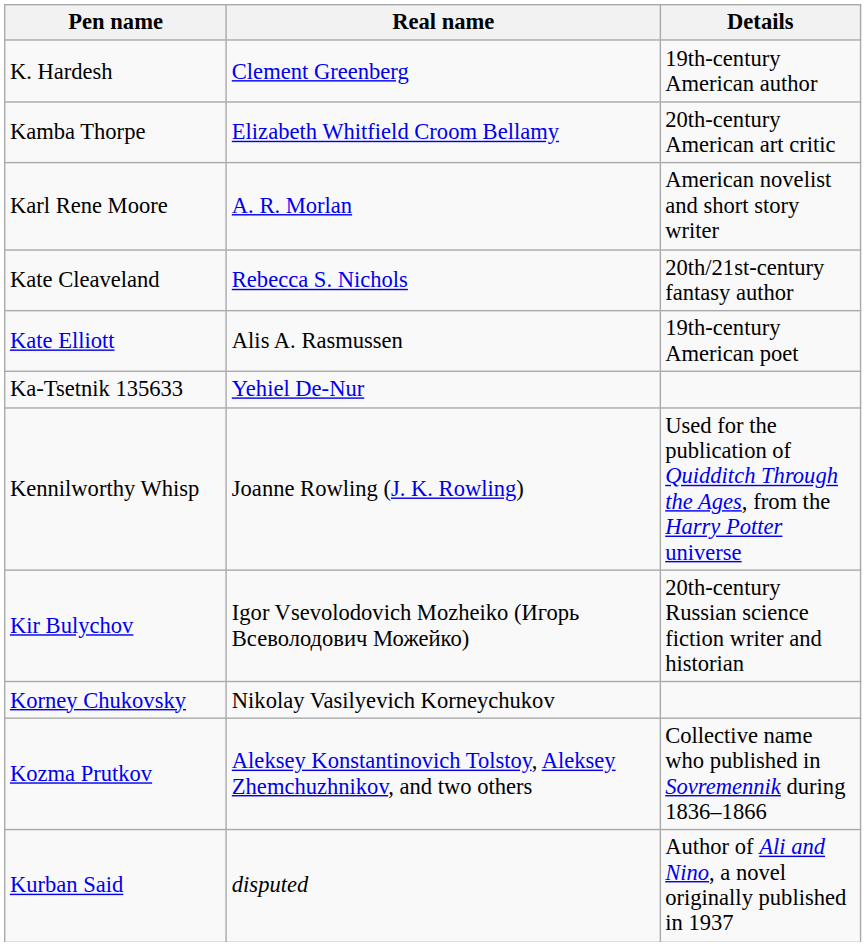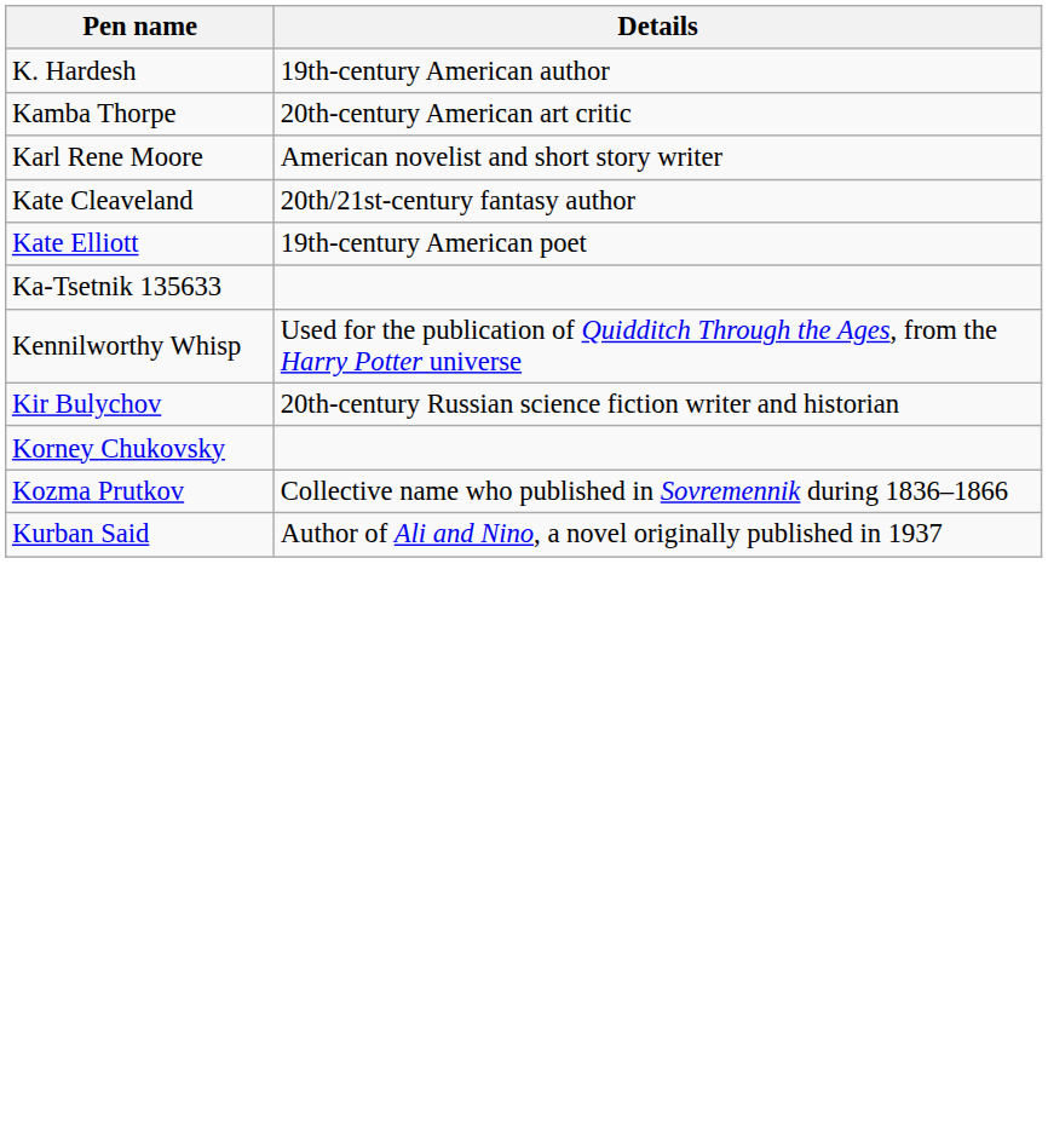 <table class="wikitable sortable">
 <tr>
 <th style="width:150px;">Pen name</th>
-<th style="width:300px;">Real name</th>
 <th class=unsortable>Details</th>
 </tr>
 <tr>
 <td>K. Hardesh</td>
-<td><a href='#'>Clement Greenberg</a></td>
 <td>19th-century American author</td>
 </tr>
 <tr>
 <td>Kamba Thorpe</td>
-<td><a href='#'>Elizabeth Whitfield Croom Bellamy</a></td>
 <td>20th-century American art critic</td>
 </tr>
 <tr>
 <td>Karl Rene Moore</td>
-<td><a href='#'>A. R. Morlan</a></td>
 <td>American novelist and short story writer</td>
 </tr>
 <tr>
 <td>Kate Cleaveland</td>
-<td><a href='#'>Rebecca S. Nichols</a></td>
 <td>20th/21st-century fantasy author</td>
 </tr>
 <tr>
 <td><a href='#'>Kate Elliott</a></td>
-<td>Alis A. Rasmussen</td>
 <td>19th-century American poet</td>
 </tr>
 <tr>
 <td>Ka-Tsetnik 135633</td>
-<td><a href='#'>Yehiel De-Nur</a></td>
 <td></td>
 </tr>
 <tr>
 <td>Kennilworthy Whisp</td>
-<td>Joanne Rowling (<a href='#'>J. K. Rowling</a>)</td>
 <td>Used for the publication of <em><a href='#'>Quidditch Through the Ages</a></em>, from the <a href='#'><em>Harry Potter</em> universe</a></td>
 </tr>
 <tr>
 <td><a href='#'>Kir Bulychov</a></td>
-<td>Igor Vsevolodovich Mozheiko (Игорь Всеволодович Можейко)</td>
 <td>20th-century Russian science fiction writer and historian</td>
 </tr>
 <tr>
 <td><a href='#'>Korney Chukovsky</a></td>
-<td>Nikolay Vasilyevich Korneychukov</td>
 <td></td>
 </tr>
 <tr>
 <td><a href='#'>Kozma Prutkov</a></td>
-<td><a href='#'>Aleksey Konstantinovich Tolstoy</a>, <a href='#'>Aleksey Zhemchuzhnikov</a>, and two others</td>
 <td>Collective name who published in <em><a href='#'>Sovremennik</a></em> during 1836–1866</td>
 </tr>
 <tr>
 <td><a href='#'>Kurban Said</a></td>
-<td><em>disputed</em></td>
 <td>Author of <em><a href='#'>Ali and Nino</a></em>, a novel originally published in 1937</td>
 </tr>
 </table>
